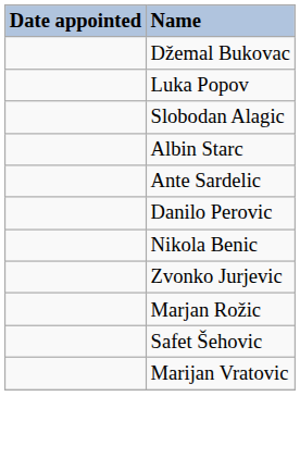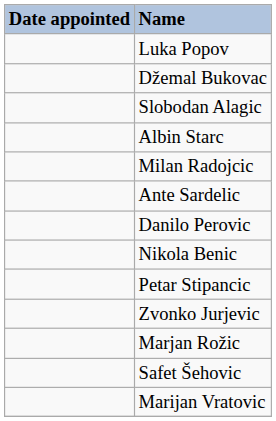 <table class="wikitable">
 <tr>
 <th style="text-align: left; background: #B0C4DE;">Date appointed</th>
 <th style="text-align: left; background: #B0C4DE;">Name</th>
 </tr>
 <tr>
 <td></td>
-<td>Džemal Bukovac</td>
+<td>Luka Popov</td>
 </tr>
 <tr>
 <td></td>
-<td>Luka Popov</td>
+<td>Džemal Bukovac</td>
 </tr>
 <tr>
 <td></td>
 <td>Slobodan Alagic</td>
 </tr>
 <tr>
 <td></td>
 <td>Albin Starc</td>
+</tr>
+<tr>
+<td></td>
+<td>Milan Radojcic</td>
 </tr>
 <tr>
 <td></td>
 <td>Ante Sardelic</td>
 </tr>
 <tr>
 <td></td>
 <td>Danilo Perovic</td>
 </tr>
 <tr>
 <td></td>
 <td>Nikola Benic</td>
+</tr>
+<tr>
+<td></td>
+<td>Petar Stipancic</td>
 </tr>
 <tr>
 <td></td>
 <td>Zvonko Jurjevic</td>
 </tr>
 <tr>
 <td></td>
 <td>Marjan Rožic</td>
 </tr>
 <tr>
 <td></td>
 <td>Safet Šehovic</td>
 </tr>
 <tr>
 <td></td>
 <td>Marijan Vratovic</td>
 </tr>
 <tr>
 </tr>
 </table>
